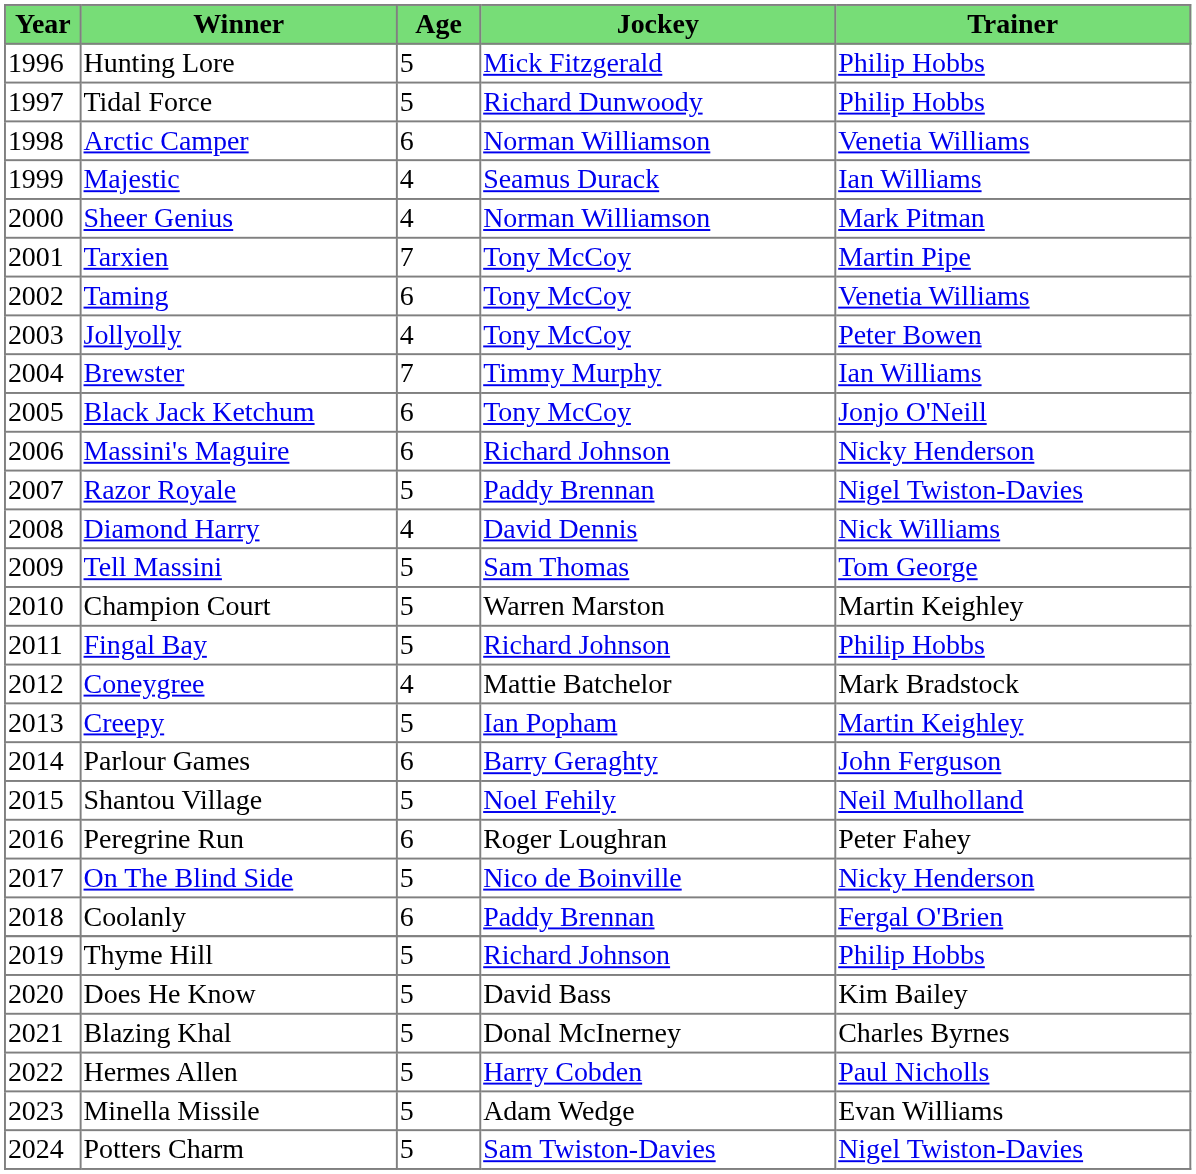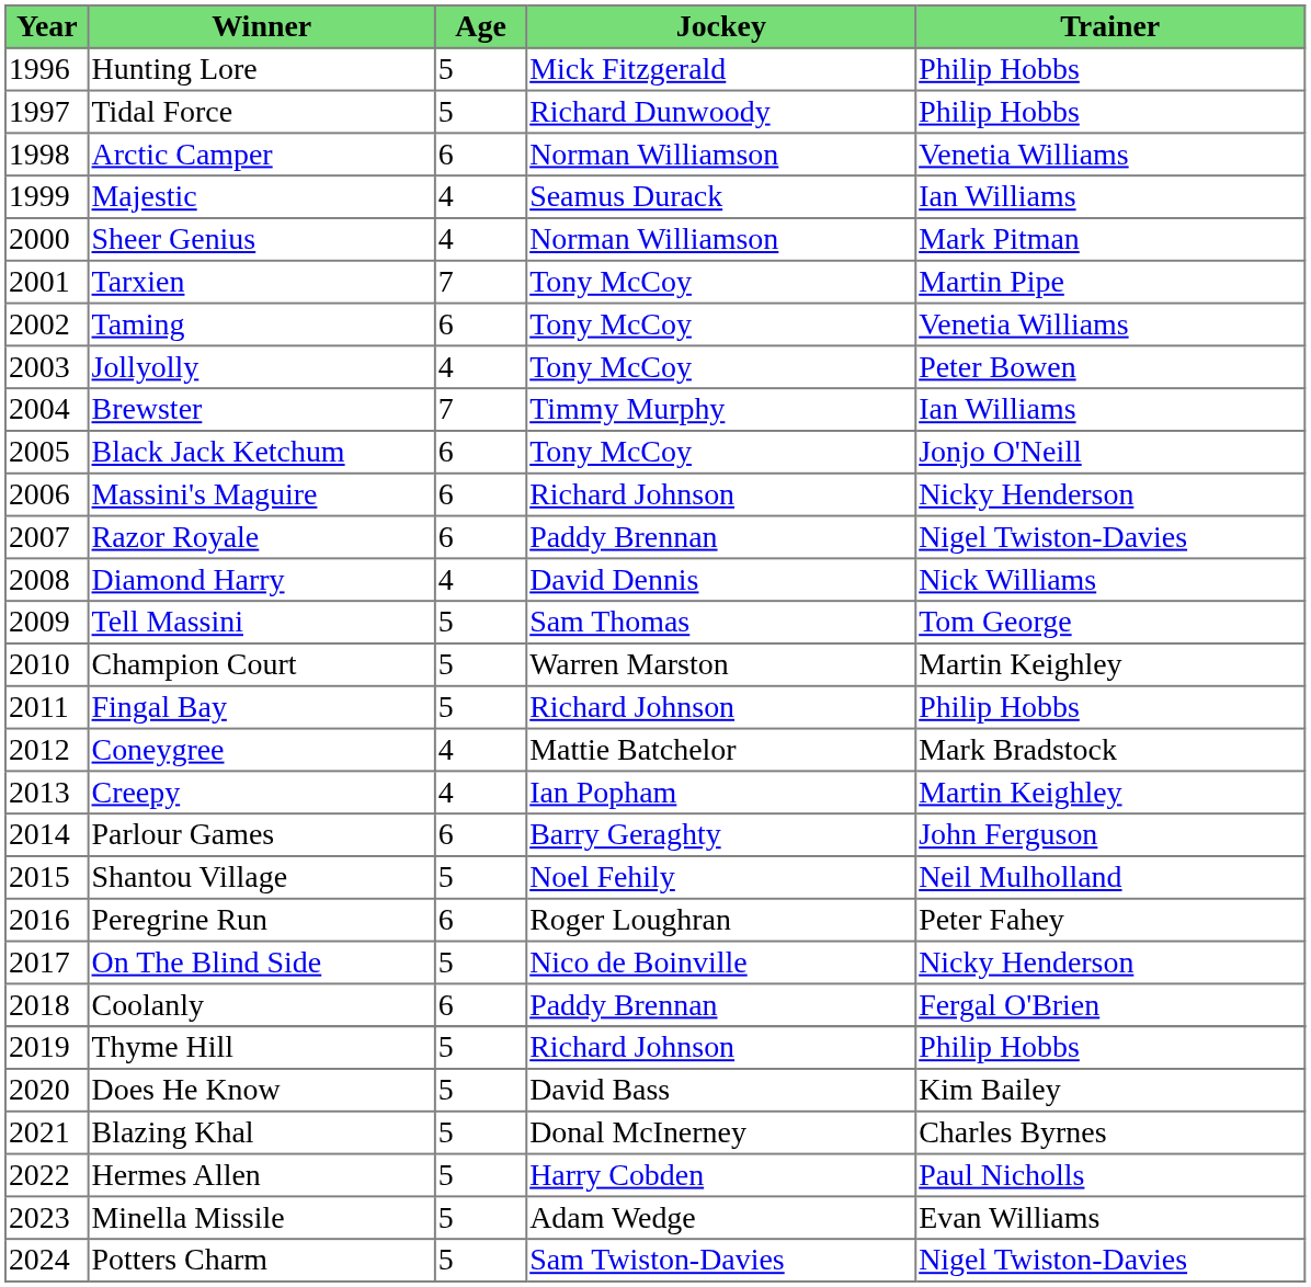 <table class = "sortable" | border="1" style="border-collapse: collapse; font-size:90%">
 <tr bgcolor="#77dd77" align="center">
 <th width="36px"><strong>Year</strong><br></th>
 <th width="160px"><strong>Winner</strong><br></th>
 <th width="40px"><strong>Age</strong><br></th>
 <th width="180px"><strong>Jockey</strong><br></th>
 <th width="180px"><strong>Trainer</strong><br></th>
 </tr>
 <tr>
 <td>1996</td>
 <td>Hunting Lore</td>
 <td>5</td>
 <td><a href='#'>Mick Fitzgerald</a></td>
 <td><a href='#'>Philip Hobbs</a></td>
 </tr>
 <tr>
 <td>1997</td>
 <td>Tidal Force</td>
 <td>5</td>
 <td><a href='#'>Richard Dunwoody</a></td>
 <td><a href='#'>Philip Hobbs</a></td>
 </tr>
 <tr>
 <td>1998</td>
 <td><a href='#'>Arctic Camper</a></td>
 <td>6</td>
 <td><a href='#'>Norman Williamson</a></td>
 <td><a href='#'>Venetia Williams</a></td>
 </tr>
 <tr>
 <td>1999</td>
 <td><a href='#'>Majestic</a></td>
 <td>4</td>
 <td><a href='#'>Seamus Durack</a></td>
 <td><a href='#'>Ian Williams</a></td>
 </tr>
 <tr>
 <td>2000</td>
 <td><a href='#'>Sheer Genius</a></td>
 <td>4</td>
 <td><a href='#'>Norman Williamson</a></td>
 <td><a href='#'>Mark Pitman</a></td>
 </tr>
 <tr>
 <td>2001</td>
 <td><a href='#'>Tarxien</a></td>
 <td>7</td>
 <td><a href='#'>Tony McCoy</a></td>
 <td><a href='#'>Martin Pipe</a></td>
 </tr>
 <tr>
 <td>2002</td>
 <td><a href='#'>Taming</a></td>
 <td>6</td>
 <td><a href='#'>Tony McCoy</a></td>
 <td><a href='#'>Venetia Williams</a></td>
 </tr>
 <tr>
 <td>2003</td>
 <td><a href='#'>Jollyolly</a></td>
 <td>4</td>
 <td><a href='#'>Tony McCoy</a></td>
 <td><a href='#'>Peter Bowen</a></td>
 </tr>
 <tr>
 <td>2004</td>
 <td><a href='#'>Brewster</a></td>
 <td>7</td>
 <td><a href='#'>Timmy Murphy</a></td>
 <td><a href='#'>Ian Williams</a></td>
 </tr>
 <tr>
 <td>2005</td>
 <td><a href='#'>Black Jack Ketchum</a></td>
 <td>6</td>
 <td><a href='#'>Tony McCoy</a></td>
 <td><a href='#'>Jonjo O'Neill</a></td>
 </tr>
 <tr>
 <td>2006</td>
 <td><a href='#'>Massini's Maguire</a></td>
 <td>6</td>
 <td><a href='#'>Richard Johnson</a></td>
 <td><a href='#'>Nicky Henderson</a></td>
 </tr>
 <tr>
 <td>2007</td>
 <td><a href='#'>Razor Royale</a></td>
-<td>5</td>
+<td>6</td>
 <td><a href='#'>Paddy Brennan</a></td>
 <td><a href='#'>Nigel Twiston-Davies</a></td>
 </tr>
 <tr>
 <td>2008</td>
 <td><a href='#'>Diamond Harry</a></td>
 <td>4</td>
 <td><a href='#'>David Dennis</a></td>
 <td><a href='#'>Nick Williams</a></td>
 </tr>
 <tr>
 <td>2009</td>
 <td><a href='#'>Tell Massini</a></td>
 <td>5</td>
 <td><a href='#'>Sam Thomas</a></td>
 <td><a href='#'>Tom George</a></td>
 </tr>
 <tr>
 <td>2010</td>
 <td>Champion Court</td>
 <td>5</td>
 <td>Warren Marston</td>
 <td>Martin Keighley</td>
 </tr>
 <tr>
 <td>2011</td>
 <td><a href='#'>Fingal Bay</a></td>
 <td>5</td>
 <td><a href='#'>Richard Johnson</a></td>
 <td><a href='#'>Philip Hobbs</a></td>
 </tr>
 <tr>
 <td>2012</td>
 <td><a href='#'>Coneygree</a></td>
 <td>4</td>
 <td>Mattie Batchelor</td>
 <td>Mark Bradstock</td>
 </tr>
 <tr>
 <td>2013</td>
 <td><a href='#'>Creepy</a></td>
-<td>5</td>
+<td>4</td>
 <td><a href='#'>Ian Popham</a></td>
 <td><a href='#'>Martin Keighley</a></td>
 </tr>
 <tr>
 <td>2014</td>
 <td>Parlour Games</td>
 <td>6</td>
 <td><a href='#'>Barry Geraghty</a></td>
 <td><a href='#'>John Ferguson</a></td>
 </tr>
 <tr>
 <td>2015</td>
 <td>Shantou Village</td>
 <td>5</td>
 <td><a href='#'>Noel Fehily</a></td>
 <td><a href='#'>Neil Mulholland</a></td>
 </tr>
 <tr>
 <td>2016</td>
 <td>Peregrine Run</td>
 <td>6</td>
 <td>Roger Loughran</td>
 <td>Peter Fahey</td>
 </tr>
 <tr>
 <td>2017</td>
 <td><a href='#'>On The Blind Side</a></td>
 <td>5</td>
 <td><a href='#'>Nico de Boinville</a></td>
 <td><a href='#'>Nicky Henderson</a></td>
 </tr>
 <tr>
 <td>2018</td>
 <td>Coolanly</td>
 <td>6</td>
 <td><a href='#'>Paddy Brennan</a></td>
 <td><a href='#'>Fergal O'Brien</a></td>
 </tr>
 <tr>
 </tr>
 <tr>
 <td>2019</td>
 <td>Thyme Hill</td>
 <td>5</td>
 <td><a href='#'>Richard Johnson</a></td>
 <td><a href='#'>Philip Hobbs</a></td>
 </tr>
 <tr>
 <td>2020</td>
 <td>Does He Know</td>
 <td>5</td>
 <td>David Bass</td>
 <td>Kim Bailey</td>
 </tr>
 <tr>
 <td>2021</td>
 <td>Blazing Khal</td>
 <td>5</td>
 <td>Donal McInerney</td>
 <td>Charles Byrnes</td>
 </tr>
 <tr>
 <td>2022</td>
 <td>Hermes Allen</td>
 <td>5</td>
 <td><a href='#'>Harry Cobden</a></td>
 <td><a href='#'>Paul Nicholls</a></td>
 </tr>
 <tr>
 <td>2023</td>
 <td>Minella Missile</td>
 <td>5</td>
 <td>Adam Wedge</td>
 <td>Evan Williams</td>
 </tr>
 <tr>
 <td>2024</td>
 <td>Potters Charm</td>
 <td>5</td>
 <td><a href='#'>Sam Twiston-Davies</a></td>
 <td><a href='#'>Nigel Twiston-Davies</a></td>
 </tr>
 </table>
